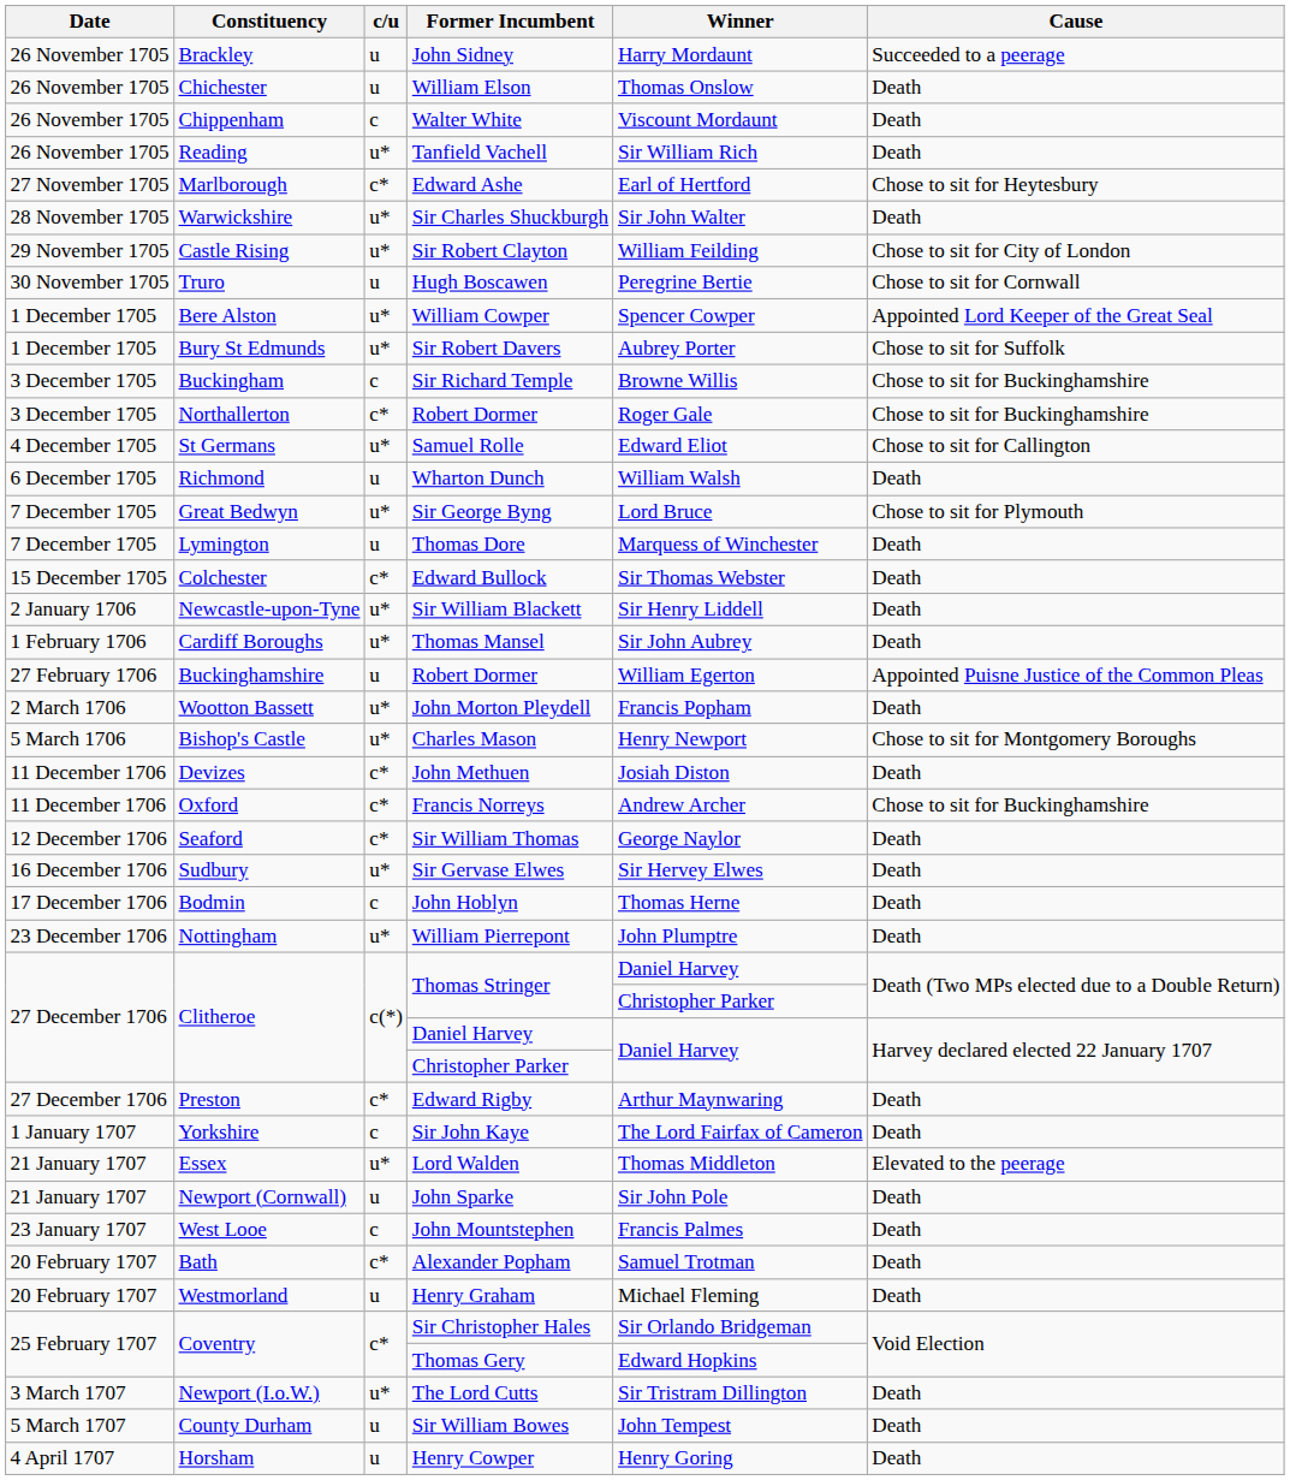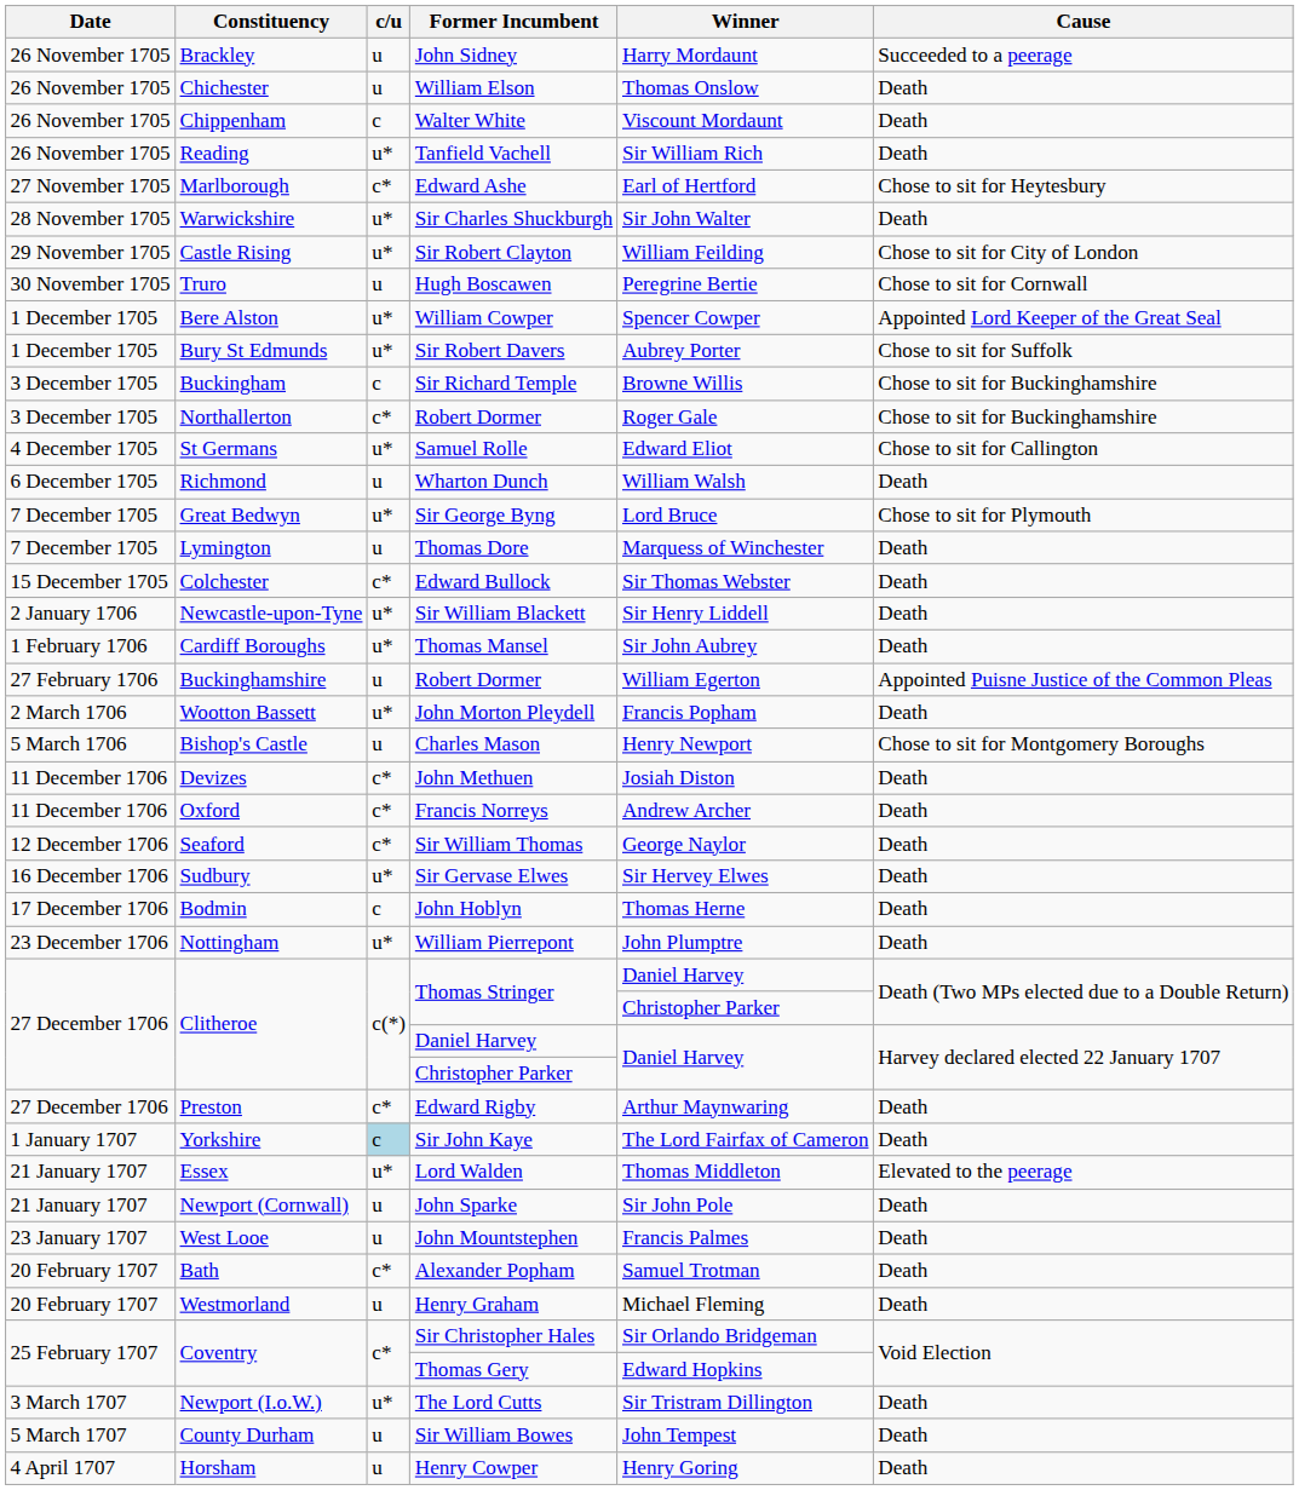 <table class="wikitable">
 <tr>
 <th>Date</th>
 <th>Constituency</th>
 <th>c/u</th>
 <th>Former Incumbent</th>
 <th>Winner</th>
 <th>Cause</th>
 </tr>
 <tr>
 <td>26 November 1705</td>
 <td><a href='#'>Brackley</a></td>
 <td>u</td>
 <td><a href='#'>John Sidney</a></td>
 <td><a href='#'>Harry Mordaunt</a></td>
 <td>Succeeded to a <a href='#'>peerage</a></td>
 </tr>
 <tr>
 <td>26 November 1705</td>
 <td><a href='#'>Chichester</a></td>
 <td>u</td>
 <td><a href='#'>William Elson</a></td>
 <td><a href='#'>Thomas Onslow</a></td>
 <td>Death</td>
 </tr>
 <tr>
 <td>26 November 1705</td>
 <td><a href='#'>Chippenham</a></td>
 <td>c</td>
 <td><a href='#'>Walter White</a></td>
 <td><a href='#'>Viscount Mordaunt</a></td>
 <td>Death</td>
 </tr>
 <tr>
 <td>26 November 1705</td>
 <td><a href='#'>Reading</a></td>
 <td>u*</td>
 <td><a href='#'>Tanfield Vachell</a></td>
 <td><a href='#'>Sir William Rich</a></td>
 <td>Death</td>
 </tr>
 <tr>
 <td>27 November 1705</td>
 <td><a href='#'>Marlborough</a></td>
 <td>c*</td>
 <td><a href='#'>Edward Ashe</a></td>
 <td><a href='#'>Earl of Hertford</a></td>
 <td>Chose to sit for Heytesbury</td>
 </tr>
 <tr>
 <td>28 November 1705</td>
 <td><a href='#'>Warwickshire</a></td>
 <td>u*</td>
 <td><a href='#'>Sir Charles Shuckburgh</a></td>
 <td><a href='#'>Sir John Walter</a></td>
 <td>Death</td>
 </tr>
 <tr>
 <td>29 November 1705</td>
 <td><a href='#'>Castle Rising</a></td>
 <td>u*</td>
 <td><a href='#'>Sir Robert Clayton</a></td>
 <td><a href='#'>William Feilding</a></td>
 <td>Chose to sit for City of London</td>
 </tr>
 <tr>
 <td>30 November 1705</td>
 <td><a href='#'>Truro</a></td>
 <td>u</td>
 <td><a href='#'>Hugh Boscawen</a></td>
 <td><a href='#'>Peregrine Bertie</a></td>
 <td>Chose to sit for Cornwall</td>
 </tr>
 <tr>
 <td>1 December 1705</td>
 <td><a href='#'>Bere Alston</a></td>
 <td>u*</td>
 <td><a href='#'>William Cowper</a></td>
 <td><a href='#'>Spencer Cowper</a></td>
 <td>Appointed <a href='#'>Lord Keeper of the Great Seal</a></td>
 </tr>
 <tr>
 <td>1 December 1705</td>
 <td><a href='#'>Bury St Edmunds</a></td>
 <td>u*</td>
 <td><a href='#'>Sir Robert Davers</a></td>
 <td><a href='#'>Aubrey Porter</a></td>
 <td>Chose to sit for Suffolk</td>
 </tr>
 <tr>
 <td>3 December 1705</td>
 <td><a href='#'>Buckingham</a></td>
 <td>c</td>
 <td><a href='#'>Sir Richard Temple</a></td>
 <td><a href='#'>Browne Willis</a></td>
 <td>Chose to sit for Buckinghamshire</td>
 </tr>
 <tr>
 <td>3 December 1705</td>
 <td><a href='#'>Northallerton</a></td>
 <td>c*</td>
 <td><a href='#'>Robert Dormer</a></td>
 <td><a href='#'>Roger Gale</a></td>
 <td>Chose to sit for Buckinghamshire</td>
 </tr>
 <tr>
 <td>4 December 1705</td>
 <td><a href='#'>St Germans</a></td>
 <td>u*</td>
 <td><a href='#'>Samuel Rolle</a></td>
 <td><a href='#'>Edward Eliot</a></td>
 <td>Chose to sit for Callington</td>
 </tr>
 <tr>
 <td>6 December 1705</td>
 <td><a href='#'>Richmond</a></td>
 <td>u</td>
 <td><a href='#'>Wharton Dunch</a></td>
 <td><a href='#'>William Walsh</a></td>
 <td>Death</td>
 </tr>
 <tr>
 <td>7 December 1705</td>
 <td><a href='#'>Great Bedwyn</a></td>
 <td>u*</td>
 <td><a href='#'>Sir George Byng</a></td>
 <td><a href='#'>Lord Bruce</a></td>
 <td>Chose to sit for Plymouth</td>
 </tr>
 <tr>
 <td>7 December 1705</td>
 <td><a href='#'>Lymington</a></td>
 <td>u</td>
 <td><a href='#'>Thomas Dore</a></td>
 <td><a href='#'>Marquess of Winchester</a></td>
 <td>Death</td>
 </tr>
 <tr>
 <td>15 December 1705</td>
 <td><a href='#'>Colchester</a></td>
 <td>c*</td>
 <td><a href='#'>Edward Bullock</a></td>
 <td><a href='#'>Sir Thomas Webster</a></td>
 <td>Death</td>
 </tr>
 <tr>
 <td>2 January 1706</td>
 <td><a href='#'>Newcastle-upon-Tyne</a></td>
 <td>u*</td>
 <td><a href='#'>Sir William Blackett</a></td>
 <td><a href='#'>Sir Henry Liddell</a></td>
 <td>Death</td>
 </tr>
 <tr>
 <td>1 February 1706</td>
 <td><a href='#'>Cardiff Boroughs</a></td>
 <td>u*</td>
 <td><a href='#'>Thomas Mansel</a></td>
 <td><a href='#'>Sir John Aubrey</a></td>
 <td>Death</td>
 </tr>
 <tr>
 <td>27 February 1706</td>
 <td><a href='#'>Buckinghamshire</a></td>
 <td>u</td>
 <td><a href='#'>Robert Dormer</a></td>
 <td><a href='#'>William Egerton</a></td>
 <td>Appointed <a href='#'>Puisne Justice of the Common Pleas</a></td>
 </tr>
 <tr>
 <td>2 March 1706</td>
 <td><a href='#'>Wootton Bassett</a></td>
 <td>u*</td>
 <td><a href='#'>John Morton Pleydell</a></td>
 <td><a href='#'>Francis Popham</a></td>
 <td>Death</td>
 </tr>
 <tr>
 <td>5 March 1706</td>
 <td><a href='#'>Bishop's Castle</a></td>
-<td>u*</td>
+<td>u</td>
 <td><a href='#'>Charles Mason</a></td>
 <td><a href='#'>Henry Newport</a></td>
 <td>Chose to sit for Montgomery Boroughs</td>
 </tr>
 <tr>
 <td>11 December 1706</td>
 <td><a href='#'>Devizes</a></td>
 <td>c*</td>
 <td><a href='#'>John Methuen</a></td>
 <td><a href='#'>Josiah Diston</a></td>
 <td>Death</td>
 </tr>
 <tr>
 <td>11 December 1706</td>
 <td><a href='#'>Oxford</a></td>
 <td>c*</td>
 <td><a href='#'>Francis Norreys</a></td>
 <td><a href='#'>Andrew Archer</a></td>
-<td>Chose to sit for Buckinghamshire</td>
+<td>Death</td>
 </tr>
 <tr>
 <td>12 December 1706</td>
 <td><a href='#'>Seaford</a></td>
 <td>c*</td>
 <td><a href='#'>Sir William Thomas</a></td>
 <td><a href='#'>George Naylor</a></td>
 <td>Death</td>
 </tr>
 <tr>
 <td>16 December 1706</td>
 <td><a href='#'>Sudbury</a></td>
 <td>u*</td>
 <td><a href='#'>Sir Gervase Elwes</a></td>
 <td><a href='#'>Sir Hervey Elwes</a></td>
 <td>Death</td>
 </tr>
 <tr>
 <td>17 December 1706</td>
 <td><a href='#'>Bodmin</a></td>
 <td>c</td>
 <td><a href='#'>John Hoblyn</a></td>
 <td><a href='#'>Thomas Herne</a></td>
 <td>Death</td>
 </tr>
 <tr>
 <td>23 December 1706</td>
 <td><a href='#'>Nottingham</a></td>
 <td>u*</td>
 <td><a href='#'>William Pierrepont</a></td>
 <td><a href='#'>John Plumptre</a></td>
 <td>Death</td>
 </tr>
 <tr>
 <td rowspan=4>27 December 1706</td>
 <td rowspan=4><a href='#'>Clitheroe</a></td>
 <td rowspan=4>c(*)</td>
 <td rowspan=2><a href='#'>Thomas Stringer</a></td>
 <td><a href='#'>Daniel Harvey</a></td>
 <td rowspan=2>Death (Two MPs elected due to a Double Return)</td>
 </tr>
 <tr>
 <td><a href='#'>Christopher Parker</a></td>
 </tr>
 <tr>
 <td><a href='#'>Daniel Harvey</a></td>
 <td rowspan=2><a href='#'>Daniel Harvey</a></td>
 <td rowspan=2>Harvey declared elected 22 January 1707</td>
 </tr>
 <tr>
 <td><a href='#'>Christopher Parker</a></td>
 </tr>
 <tr>
 <td>27 December 1706</td>
 <td><a href='#'>Preston</a></td>
 <td>c*</td>
 <td><a href='#'>Edward Rigby</a></td>
 <td><a href='#'>Arthur Maynwaring</a></td>
 <td>Death</td>
 </tr>
 <tr>
 <td>1 January 1707</td>
 <td><a href='#'>Yorkshire</a></td>
-<td>c</td>
+<td style="background: lightblue;">c</td>
 <td><a href='#'>Sir John Kaye</a></td>
 <td><a href='#'>The Lord Fairfax of Cameron</a></td>
 <td>Death</td>
 </tr>
 <tr>
 <td>21 January 1707</td>
 <td><a href='#'>Essex</a></td>
 <td>u*</td>
 <td><a href='#'>Lord Walden</a></td>
 <td><a href='#'>Thomas Middleton</a></td>
 <td>Elevated to the <a href='#'>peerage</a></td>
 </tr>
 <tr>
 <td>21 January 1707</td>
 <td><a href='#'>Newport (Cornwall)</a></td>
 <td>u</td>
 <td><a href='#'>John Sparke</a></td>
 <td><a href='#'>Sir John Pole</a></td>
 <td>Death</td>
 </tr>
 <tr>
 <td>23 January 1707</td>
 <td><a href='#'>West Looe</a></td>
-<td>c</td>
+<td>u</td>
 <td><a href='#'>John Mountstephen</a></td>
 <td><a href='#'>Francis Palmes</a></td>
 <td>Death</td>
 </tr>
 <tr>
 <td>20 February 1707</td>
 <td><a href='#'>Bath</a></td>
 <td>c*</td>
 <td><a href='#'>Alexander Popham</a></td>
 <td><a href='#'>Samuel Trotman</a></td>
 <td>Death</td>
 </tr>
 <tr>
 <td>20 February 1707</td>
 <td><a href='#'>Westmorland</a></td>
 <td>u</td>
 <td><a href='#'>Henry Graham</a></td>
 <td>Michael Fleming</td>
 <td>Death</td>
 </tr>
 <tr>
 <td rowspan=2>25 February 1707</td>
 <td rowspan=2><a href='#'>Coventry</a></td>
 <td rowspan=2>c*</td>
 <td><a href='#'>Sir Christopher Hales</a></td>
 <td><a href='#'>Sir Orlando Bridgeman</a></td>
 <td rowspan=2>Void Election</td>
 </tr>
 <tr>
 <td><a href='#'>Thomas Gery</a></td>
 <td><a href='#'>Edward Hopkins</a></td>
 </tr>
 <tr>
 <td>3 March 1707</td>
 <td><a href='#'>Newport (I.o.W.)</a></td>
 <td>u*</td>
 <td><a href='#'>The Lord Cutts</a></td>
 <td><a href='#'>Sir Tristram Dillington</a></td>
 <td>Death</td>
 </tr>
 <tr>
 <td>5 March 1707</td>
 <td><a href='#'>County Durham</a></td>
 <td>u</td>
 <td><a href='#'>Sir William Bowes</a></td>
 <td><a href='#'>John Tempest</a></td>
 <td>Death</td>
 </tr>
 <tr>
 <td>4 April 1707</td>
 <td><a href='#'>Horsham</a></td>
 <td>u</td>
 <td><a href='#'>Henry Cowper</a></td>
 <td><a href='#'>Henry Goring</a></td>
 <td>Death</td>
 </tr>
 </table>
